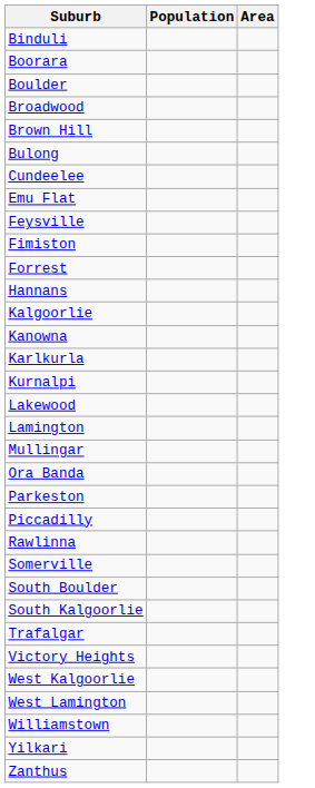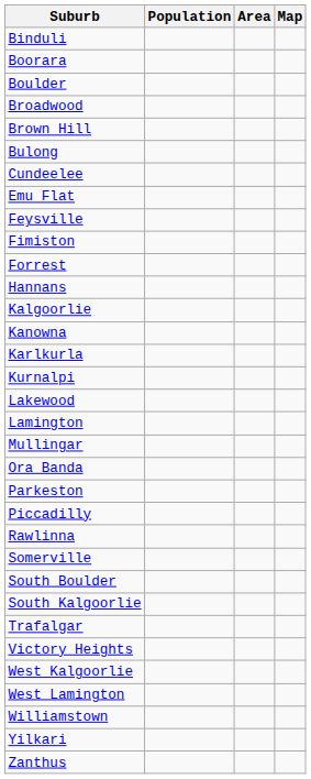 <table class="wikitable sortable">
 <tr>
 <th>Suburb</th>
 <th data-sort-type=number>Population</th>
 <th data-sort-type=number>Area</th>
+<th>Map</th>
 </tr>
 <tr>
 <td><a href='#'>Binduli</a></td>
+<td></td>
 <td></td>
 <td></td>
 </tr>
 <tr>
 <td><a href='#'>Boorara</a></td>
 <td></td>
 <td></td>
+<td></td>
 </tr>
 <tr>
 <td><a href='#'>Boulder</a></td>
+<td></td>
 <td></td>
 <td></td>
 </tr>
 <tr>
 <td><a href='#'>Broadwood</a></td>
 <td></td>
 <td></td>
+<td></td>
 </tr>
 <tr>
 <td><a href='#'>Brown Hill</a></td>
+<td></td>
 <td></td>
 <td></td>
 </tr>
 <tr>
 <td><a href='#'>Bulong</a></td>
 <td></td>
 <td></td>
+<td></td>
 </tr>
 <tr>
 <td><a href='#'>Cundeelee</a></td>
+<td></td>
 <td></td>
 <td></td>
 </tr>
 <tr>
 <td><a href='#'>Emu Flat</a></td>
 <td></td>
 <td></td>
+<td></td>
 </tr>
 <tr>
 <td><a href='#'>Feysville</a></td>
+<td></td>
 <td></td>
 <td></td>
 </tr>
 <tr>
 <td><a href='#'>Fimiston</a></td>
 <td></td>
 <td></td>
+<td></td>
 </tr>
 <tr>
 <td><a href='#'>Forrest</a></td>
+<td></td>
 <td></td>
 <td></td>
 </tr>
 <tr>
 <td><a href='#'>Hannans</a></td>
 <td></td>
 <td></td>
+<td></td>
 </tr>
 <tr>
 <td><a href='#'>Kalgoorlie</a></td>
+<td></td>
 <td></td>
 <td></td>
 </tr>
 <tr>
 <td><a href='#'>Kanowna</a></td>
 <td></td>
 <td></td>
+<td></td>
 </tr>
 <tr>
 <td><a href='#'>Karlkurla</a></td>
+<td></td>
 <td></td>
 <td></td>
 </tr>
 <tr>
 <td><a href='#'>Kurnalpi</a></td>
 <td></td>
 <td></td>
+<td></td>
 </tr>
 <tr>
 <td><a href='#'>Lakewood</a></td>
+<td></td>
 <td></td>
 <td></td>
 </tr>
 <tr>
 <td><a href='#'>Lamington</a></td>
 <td></td>
 <td></td>
+<td></td>
 </tr>
 <tr>
 <td><a href='#'>Mullingar</a></td>
+<td></td>
 <td></td>
 <td></td>
 </tr>
 <tr>
 <td><a href='#'>Ora Banda</a></td>
 <td></td>
 <td></td>
+<td></td>
 </tr>
 <tr>
 <td><a href='#'>Parkeston</a></td>
+<td></td>
 <td></td>
 <td></td>
 </tr>
 <tr>
 <td><a href='#'>Piccadilly</a></td>
 <td></td>
 <td></td>
+<td></td>
 </tr>
 <tr>
 <td><a href='#'>Rawlinna</a></td>
+<td></td>
 <td></td>
 <td></td>
 </tr>
 <tr>
 <td><a href='#'>Somerville</a></td>
 <td></td>
 <td></td>
+<td></td>
 </tr>
 <tr>
 <td><a href='#'>South Boulder</a></td>
+<td></td>
 <td></td>
 <td></td>
 </tr>
 <tr>
 <td><a href='#'>South Kalgoorlie</a></td>
 <td></td>
 <td></td>
+<td></td>
 </tr>
 <tr>
 <td><a href='#'>Trafalgar</a></td>
+<td></td>
 <td></td>
 <td></td>
 </tr>
 <tr>
 <td><a href='#'>Victory Heights</a></td>
 <td></td>
 <td></td>
+<td></td>
 </tr>
 <tr>
 <td><a href='#'>West Kalgoorlie</a></td>
+<td></td>
 <td></td>
 <td></td>
 </tr>
 <tr>
 <td><a href='#'>West Lamington</a></td>
 <td></td>
 <td></td>
+<td></td>
 </tr>
 <tr>
 <td><a href='#'>Williamstown</a></td>
+<td></td>
 <td></td>
 <td></td>
 </tr>
 <tr>
 <td><a href='#'>Yilkari</a></td>
 <td></td>
 <td></td>
+<td></td>
 </tr>
 <tr>
 <td><a href='#'>Zanthus</a></td>
 <td></td>
 <td></td>
+<td></td>
 </tr>
 </table>
